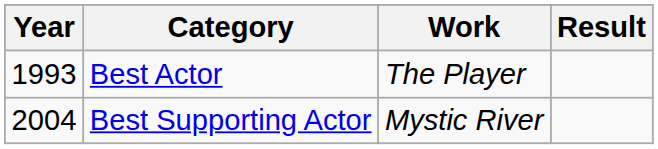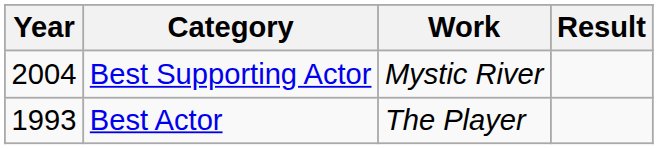 <table class="wikitable sortable">
 <tr>
 <th>Year</th>
 <th>Category</th>
 <th>Work</th>
 <th>Result</th>
 </tr>
 <tr>
+<td>2004</td>
+<td><a href='#'>Best Supporting Actor</a></td>
+<td><em>Mystic River</em></td>
+<td></td>
+</tr>
+<tr>
 <td>1993</td>
 <td><a href='#'>Best Actor</a></td>
 <td><em>The Player</em></td>
 <td></td>
 </tr>
-<tr>
-<td>2004</td>
-<td><a href='#'>Best Supporting Actor</a></td>
-<td><em>Mystic River</em></td>
-<td></td>
-</tr>
 </table>
